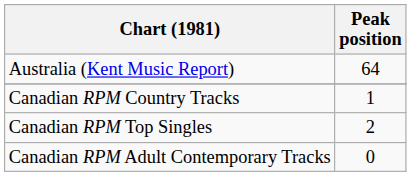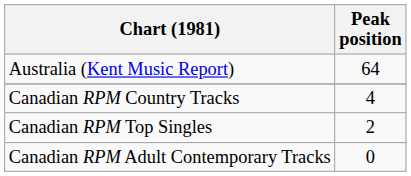 <table class="wikitable sortable">
 <tr>
 <th>Chart (1981)</th>
 <th>Peak<br>position</th>
 </tr>
 <tr>
 <td>Australia (<a href='#'>Kent Music Report</a>)</td>
 <td align="center">64</td>
 </tr>
 <tr>
 </tr>
 <tr>
 </tr>
 <tr>
 </tr>
 <tr>
 <td>Canadian <em>RPM</em> Country Tracks</td>
-<td align="center">1</td>
+<td align="center">4</td>
 </tr>
 <tr>
 <td>Canadian <em>RPM</em> Top Singles</td>
 <td align="center">2</td>
 </tr>
 <tr>
 <td>Canadian <em>RPM</em> Adult Contemporary Tracks</td>
 <td align="center">0</td>
 </tr>
 </table>
